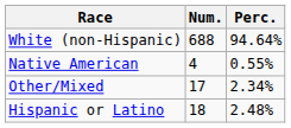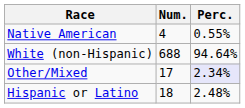 <table class="wikitable">
 <tr>
 <th>Race</th>
 <th>Num.</th>
 <th>Perc.</th>
 </tr>
 <tr>
+<td><a href='#'>Native American</a></td>
+<td>4</td>
+<td>0.55%</td>
+</tr>
+<tr>
 <td><a href='#'>White</a> (non-Hispanic)</td>
 <td>688</td>
 <td>94.64%</td>
 </tr>
 <tr>
-<td><a href='#'>Native American</a></td>
-<td>4</td>
-<td>0.55%</td>
-</tr>
-<tr>
 <td><a href='#'>Other/Mixed</a></td>
 <td>17</td>
-<td>2.34%</td>
+<td style="background: lavender;">2.34%</td>
 </tr>
 <tr>
 <td><a href='#'>Hispanic</a> or <a href='#'>Latino</a></td>
 <td>18</td>
 <td>2.48%</td>
 </tr>
 </table>
